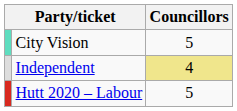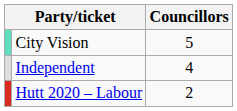 <table class="wikitable">
 <tr>
 <th colspan=2>Party/ticket</th>
 <th>Councillors</th>
 </tr>
 <tr>
 <td style="background:#5EDDBF"></td>
 <td>City Vision</td>
 <td style="text-align: center;">5</td>
 </tr>
 <tr>
 <td style="background:#DDDDDD"></td>
 <td><a href='#'>Independent</a></td>
-<td style="background: khaki; text-align: center;">4</td>
+<td style="text-align: center;">4</td>
 </tr>
 <tr>
 <td style="background:#D82A20"></td>
 <td><a href='#'>Hutt 2020 – Labour</a></td>
-<td style="text-align: center;">5</td>
+<td style="text-align: center;">2</td>
 </tr>
 <tr>
 </tr>
 </table>
